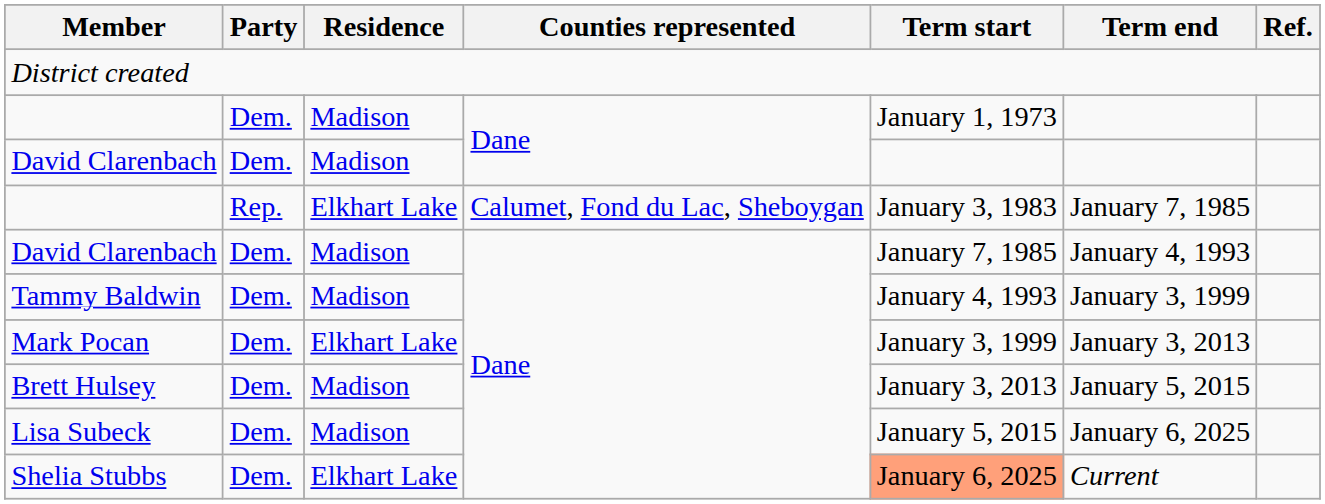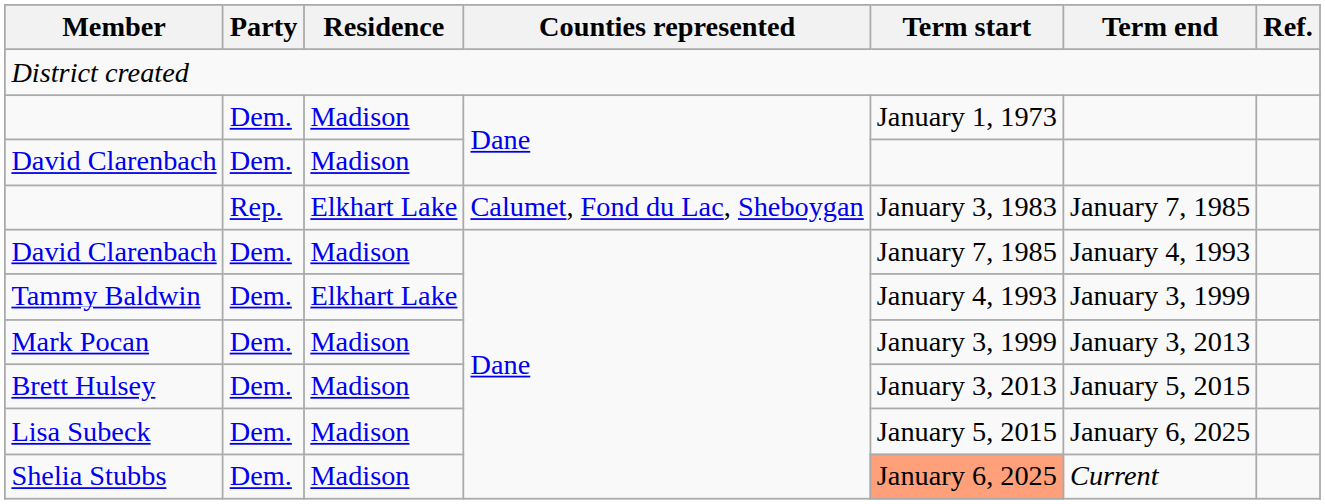 <table class="wikitable">
 <tr>
 <th>Member</th>
 <th>Party</th>
 <th>Residence</th>
 <th>Counties represented</th>
 <th>Term start</th>
 <th>Term end</th>
 <th>Ref.</th>
 </tr>
 <tr>
 <td colspan="7"><em>District created</em></td>
 </tr>
 <tr>
 <td></td>
 <td><a href='#'>Dem.</a></td>
 <td><a href='#'>Madison</a></td>
 <td rowspan="2"><a href='#'>Dane</a></td>
 <td>January 1, 1973</td>
 <td></td>
 <td></td>
 </tr>
 <tr>
 <td><a href='#'>David Clarenbach</a></td>
 <td><a href='#'>Dem.</a></td>
 <td><a href='#'>Madison</a></td>
 <td></td>
 <td></td>
 <td></td>
 </tr>
 <tr>
 <td></td>
 <td><a href='#'>Rep.</a></td>
 <td><a href='#'>Elkhart Lake</a></td>
 <td><a href='#'>Calumet</a>, <a href='#'>Fond du Lac</a>, <a href='#'>Sheboygan</a></td>
 <td>January 3, 1983</td>
 <td>January 7, 1985</td>
 <td></td>
 </tr>
 <tr>
 <td><a href='#'>David Clarenbach</a></td>
 <td><a href='#'>Dem.</a></td>
 <td><a href='#'>Madison</a></td>
 <td rowspan="6"><a href='#'>Dane</a></td>
 <td>January 7, 1985</td>
 <td>January 4, 1993</td>
 <td></td>
 </tr>
 <tr>
 <td><a href='#'>Tammy Baldwin</a></td>
 <td><a href='#'>Dem.</a></td>
-<td><a href='#'>Madison</a></td>
+<td><a href='#'>Elkhart Lake</a></td>
 <td>January 4, 1993</td>
 <td>January 3, 1999</td>
 <td></td>
 </tr>
 <tr>
 <td><a href='#'>Mark Pocan</a></td>
 <td><a href='#'>Dem.</a></td>
-<td><a href='#'>Elkhart Lake</a></td>
+<td><a href='#'>Madison</a></td>
 <td>January 3, 1999</td>
 <td>January 3, 2013</td>
 <td></td>
 </tr>
 <tr>
 <td><a href='#'>Brett Hulsey</a></td>
 <td><a href='#'>Dem.</a></td>
 <td><a href='#'>Madison</a></td>
 <td>January 3, 2013</td>
 <td>January 5, 2015</td>
 <td></td>
 </tr>
 <tr>
 <td><a href='#'>Lisa Subeck</a></td>
 <td><a href='#'>Dem.</a></td>
 <td><a href='#'>Madison</a></td>
 <td>January 5, 2015</td>
 <td>January 6, 2025</td>
 <td></td>
 </tr>
 <tr>
 <td><a href='#'>Shelia Stubbs</a></td>
 <td><a href='#'>Dem.</a></td>
-<td><a href='#'>Elkhart Lake</a></td>
+<td><a href='#'>Madison</a></td>
 <td style="background: lightsalmon;">January 6, 2025</td>
 <td><em>Current</em></td>
 <td></td>
 </tr>
 </table>
